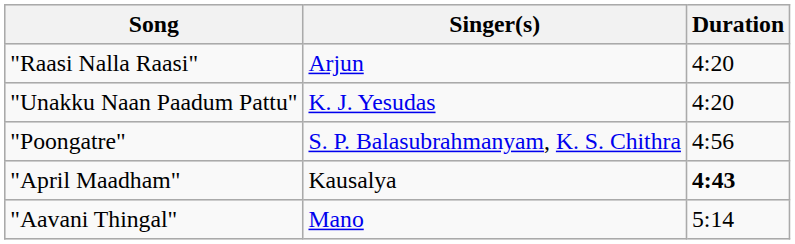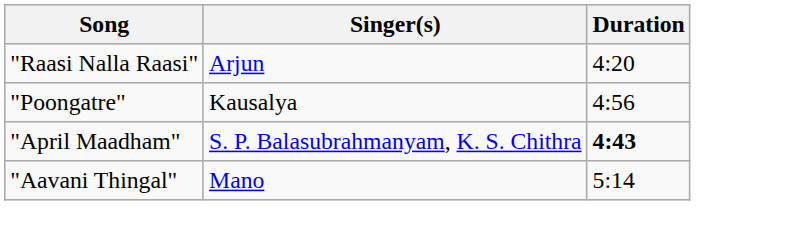 <table class="wikitable" style="font-size:95%;">
 <tr>
 <th>Song</th>
 <th>Singer(s)</th>
 <th>Duration</th>
 </tr>
 <tr>
 <td>"Raasi Nalla Raasi"</td>
 <td><a href='#'>Arjun</a></td>
 <td>4:20</td>
 </tr>
 <tr>
-<td>"Unakku Naan Paadum Pattu"</td>
-<td><a href='#'>K. J. Yesudas</a></td>
-<td>4:20</td>
-</tr>
-<tr>
 <td>"Poongatre"</td>
-<td><a href='#'>S. P. Balasubrahmanyam</a>, <a href='#'>K. S. Chithra</a></td>
+<td>Kausalya</td>
 <td>4:56</td>
 </tr>
 <tr>
 <td>"April Maadham"</td>
-<td>Kausalya</td>
+<td><a href='#'>S. P. Balasubrahmanyam</a>, <a href='#'>K. S. Chithra</a></td>
 <td><strong>4:43</strong></td>
 </tr>
 <tr>
 <td>"Aavani Thingal"</td>
 <td><a href='#'>Mano</a></td>
 <td>5:14</td>
 </tr>
 </table>
